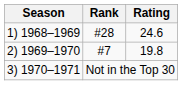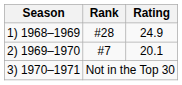 <table class="wikitable" style="text-align:center">
 <tr>
 <th>Season</th>
 <th>Rank</th>
 <th>Rating</th>
 </tr>
 <tr>
 <td>1) 1968–1969</td>
 <td>#28</td>
-<td>24.6</td>
+<td>24.9</td>
 </tr>
 <tr>
 <td>2) 1969–1970</td>
 <td>#7</td>
-<td>19.8</td>
+<td>20.1</td>
 </tr>
 <tr>
 <td>3) 1970–1971</td>
 <td colspan="2">Not in the Top 30</td>
 </tr>
 </table>
